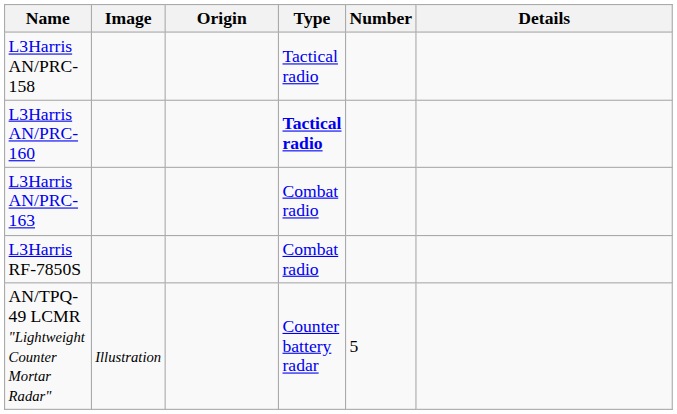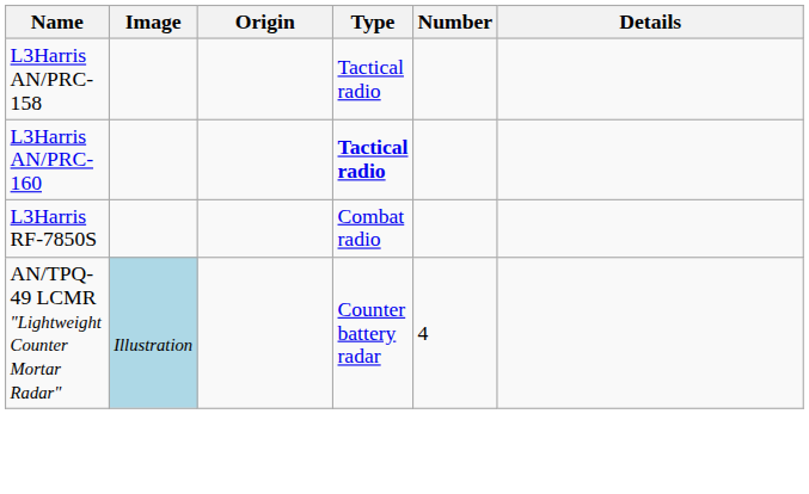 <table class="wikitable">
 <tr>
 <th style="text-align: center; width:13%;">Name</th>
 <th style="text-align: center; width:10%;">Image</th>
 <th style="text-align: center; width:18%;">Origin</th>
 <th style="text-align: center; width:7%;">Type</th>
 <th style="text-align: center; width:10%; ">Number</th>
 <th style="text-align: center; width:42%;">Details</th>
 </tr>
 <tr>
 <td><a href='#'>L3Harris</a> AN/PRC-158</td>
 <td></td>
 <td></td>
 <td><a href='#'>Tactical radio</a></td>
 <td></td>
 <td></td>
 </tr>
 <tr>
 <td><a href='#'>L3Harris</a> <a href='#'>AN/PRC-160</a></td>
 <td></td>
 <td></td>
 <td><strong><a href='#'>Tactical radio</a></strong></td>
 <td></td>
 <td></td>
 </tr>
 <tr>
-<td><a href='#'>L3Harris</a> <a href='#'>AN/PRC-163</a></td>
-<td></td>
-<td></td>
-<td><a href='#'>Combat radio</a></td>
-<td></td>
-<td></td>
-</tr>
-<tr>
 <td><a href='#'>L3Harris</a> RF-7850S</td>
 <td></td>
 <td></td>
 <td><a href='#'>Combat radio</a></td>
 <td></td>
 <td></td>
 </tr>
 <tr>
 <td>AN/TPQ-49 LCMR<br><em><small>"Lightweight Counter Mortar Radar"</small></em></td>
-<td><br><small><em>Illustration</em></small></td>
+<td style="background: lightblue;"><br><small><em>Illustration</em></small></td>
 <td></td>
 <td><a href='#'>Counter battery radar</a></td>
-<td>5</td>
+<td>4</td>
 <td></td>
 </tr>
 </table>
